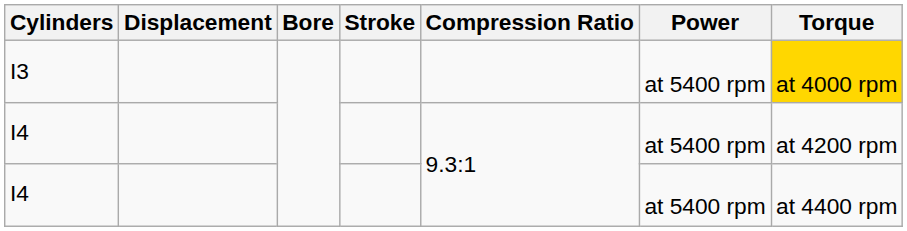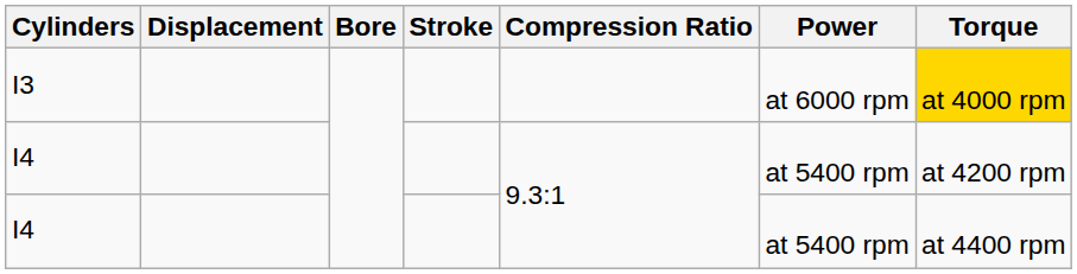 <table class=wikitable>
 <tr>
 <th>Cylinders</th>
 <th>Displacement</th>
 <th>Bore</th>
 <th>Stroke</th>
 <th>Compression Ratio</th>
 <th>Power</th>
 <th>Torque</th>
 </tr>
 <tr>
 <td>I3</td>
 <td></td>
 <td rowspan=3></td>
 <td></td>
 <td></td>
-<td><br>at 5400 rpm</td>
+<td><br>at 6000 rpm</td>
 <td style="background: gold;"><br>at 4000 rpm</td>
 </tr>
 <tr>
 <td>I4</td>
 <td></td>
 <td></td>
 <td rowspan=2>9.3:1</td>
 <td><br>at 5400 rpm</td>
 <td><br>at 4200 rpm</td>
 </tr>
 <tr>
 <td>I4</td>
 <td></td>
 <td></td>
 <td><br>at 5400 rpm</td>
 <td><br>at 4400 rpm</td>
 </tr>
 </table>
